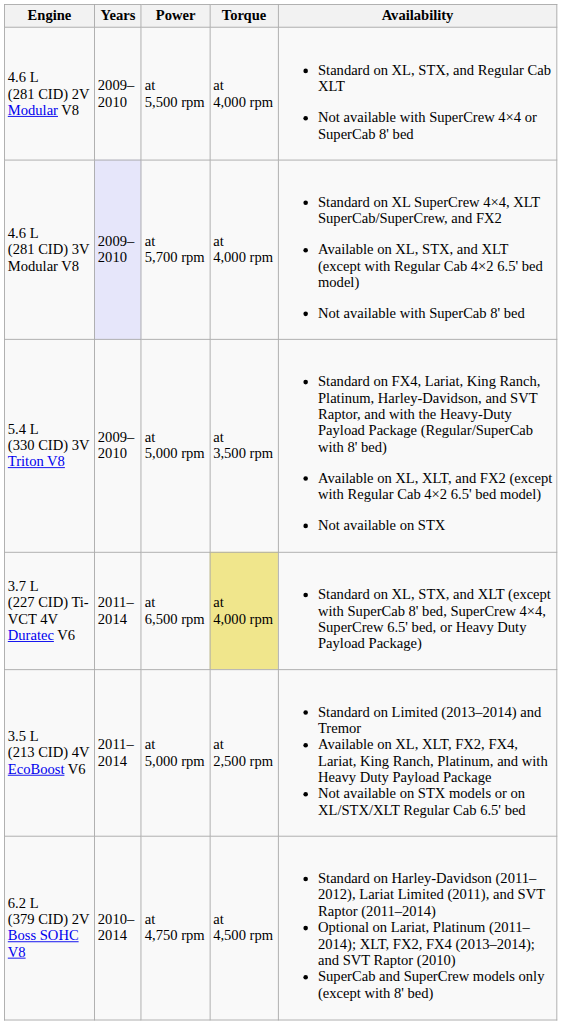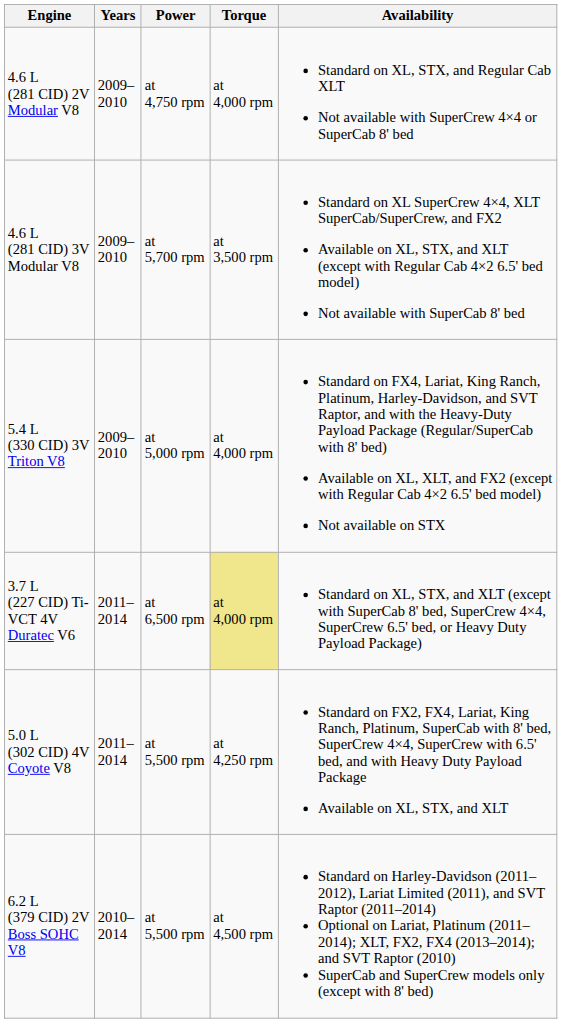 <table class="wikitable">
 <tr>
 <th>Engine</th>
 <th>Years</th>
 <th>Power</th>
 <th>Torque</th>
 <th>Availability</th>
 </tr>
 <tr>
 <td>4.6 L (281 CID) 2V <a href='#'>Modular</a> V8</td>
 <td>2009–2010</td>
-<td> at 5,500 rpm</td>
+<td> at 4,750 rpm</td>
 <td> at 4,000 rpm</td>
 <td><br><ul><li>Standard on XL, STX, and Regular Cab XLT</li></ul><ul><li>Not available with SuperCrew 4×4 or SuperCab 8' bed</li></ul></td>
 </tr>
 <tr>
 <td>4.6 L (281 CID) 3V Modular V8</td>
-<td style="background: lavender;">2009–2010</td>
+<td>2009–2010</td>
 <td> at 5,700 rpm</td>
-<td> at 4,000 rpm</td>
+<td> at 3,500 rpm</td>
 <td><br><ul><li>Standard on XL SuperCrew 4×4, XLT SuperCab/SuperCrew, and FX2</li></ul><ul><li>Available on XL, STX, and XLT (except with Regular Cab 4×2 6.5' bed model)</li></ul><ul><li>Not available with SuperCab 8' bed</li></ul></td>
 </tr>
 <tr>
 <td>5.4 L (330 CID) 3V <a href='#'>Triton V8</a></td>
 <td>2009–2010</td>
 <td> at 5,000 rpm</td>
-<td> at 3,500 rpm</td>
+<td> at 4,000 rpm</td>
 <td><br><ul><li>Standard on FX4, Lariat, King Ranch, Platinum, Harley-Davidson, and SVT Raptor, and with the Heavy-Duty Payload Package (Regular/SuperCab with 8' bed)</li></ul><ul><li>Available on XL, XLT, and FX2 (except with Regular Cab 4×2 6.5' bed model)</li></ul><ul><li>Not available on STX</li></ul></td>
 </tr>
 <tr>
 <td>3.7 L (227 CID) Ti-VCT 4V <a href='#'>Duratec</a> V6</td>
 <td>2011–2014</td>
 <td> at 6,500 rpm</td>
 <td style="background: khaki;"> at 4,000 rpm</td>
 <td><br><ul><li>Standard on XL, STX, and XLT (except with SuperCab 8' bed, SuperCrew 4×4, SuperCrew 6.5' bed, or Heavy Duty Payload Package)</li></ul></td>
 </tr>
 <tr>
-<td>3.5 L (213 CID) 4V <a href='#'>EcoBoost</a> V6</td>
+<td>5.0 L (302 CID) 4V <a href='#'>Coyote</a> V8</td>
 <td>2011–2014</td>
-<td> at 5,000 rpm</td>
-<td> at 2,500 rpm</td>
-<td><br><ul><li>Standard on Limited (2013–2014) and Tremor</li><li>Available on XL, XLT, FX2, FX4, Lariat, King Ranch, Platinum, and with Heavy Duty Payload Package</li><li>Not available on STX models or on XL/STX/XLT Regular Cab 6.5' bed</li></ul></td>
+<td> at 5,500 rpm</td>
+<td> at 4,250 rpm</td>
+<td><br><ul><li>Standard on FX2, FX4, Lariat, King Ranch, Platinum, SuperCab with 8' bed, SuperCrew 4×4, SuperCrew with 6.5' bed, and with Heavy Duty Payload Package</li></ul><ul><li>Available on XL, STX, and XLT</li></ul></td>
 </tr>
 <tr>
 <td>6.2 L (379 CID) 2V <a href='#'>Boss SOHC V8</a></td>
 <td>2010–2014</td>
-<td> at 4,750 rpm</td>
+<td> at 5,500 rpm</td>
 <td> at 4,500 rpm</td>
 <td><br><ul><li>Standard on Harley-Davidson (2011–2012), Lariat Limited (2011), and SVT Raptor (2011–2014)</li><li>Optional on Lariat, Platinum (2011–2014); XLT, FX2, FX4 (2013–2014); and SVT Raptor (2010)</li><li>SuperCab and SuperCrew models only (except with 8' bed)</li></ul></td>
 </tr>
 </table>
